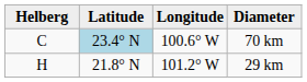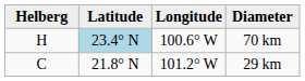 <table class="wikitable">
 <tr>
 <th width="25%" style="background:#eeeeee;">Helberg</th>
 <th width="25%" style="background:#eeeeee;">Latitude</th>
 <th width="25%" style="background:#eeeeee;">Longitude</th>
 <th width="25%" style="background:#eeeeee;">Diameter</th>
 </tr>
 <tr>
-<td align="center">C</td>
+<td align="center">H</td>
 <td align="center" style="background: lightblue;">23.4° N</td>
 <td align="center">100.6° W</td>
 <td align="center">70 km</td>
 </tr>
 <tr>
-<td align="center">H</td>
+<td align="center">C</td>
 <td align="center">21.8° N</td>
 <td align="center">101.2° W</td>
 <td align="center">29 km</td>
 </tr>
 </table>
